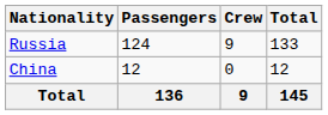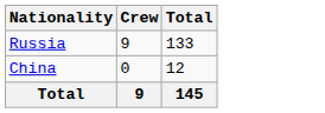 <table class="wikitable" width="align">
 <tr>
 <th>Nationality</th>
-<th>Passengers</th>
 <th>Crew</th>
 <th>Total</th>
 </tr>
 <tr>
 <td><a href='#'>Russia</a></td>
-<td>124</td>
 <td>9</td>
 <td>133</td>
 </tr>
 <tr>
 <td><a href='#'>China</a></td>
-<td>12</td>
 <td>0</td>
 <td>12</td>
 </tr>
 <tr>
 <th>Total</th>
-<th>136</th>
 <th>9</th>
 <th>145</th>
 </tr>
 </table>
